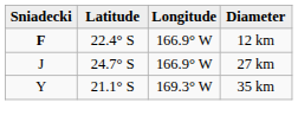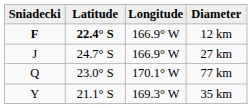 <table class="wikitable">
 <tr>
 <th width="25%" style="background:#eeeeee;">Sniadecki</th>
 <th width="25%" style="background:#eeeeee;">Latitude</th>
 <th width="25%" style="background:#eeeeee;">Longitude</th>
 <th width="25%" style="background:#eeeeee;">Diameter</th>
 </tr>
 <tr>
 <td align="center"><strong>F</strong></td>
-<td align="center">22.4° S</td>
+<td align="center"><strong>22.4° S</strong></td>
 <td align="center">166.9° W</td>
 <td align="center">12 km</td>
 </tr>
 <tr>
 <td align="center">J</td>
 <td align="center">24.7° S</td>
 <td align="center">166.9° W</td>
 <td align="center">27 km</td>
 </tr>
 <tr>
+<td align="center">Q</td>
+<td align="center">23.0° S</td>
+<td align="center">170.1° W</td>
+<td align="center">77 km</td>
+</tr>
+<tr>
 <td align="center">Y</td>
 <td align="center">21.1° S</td>
 <td align="center">169.3° W</td>
 <td align="center">35 km</td>
 </tr>
 </table>
